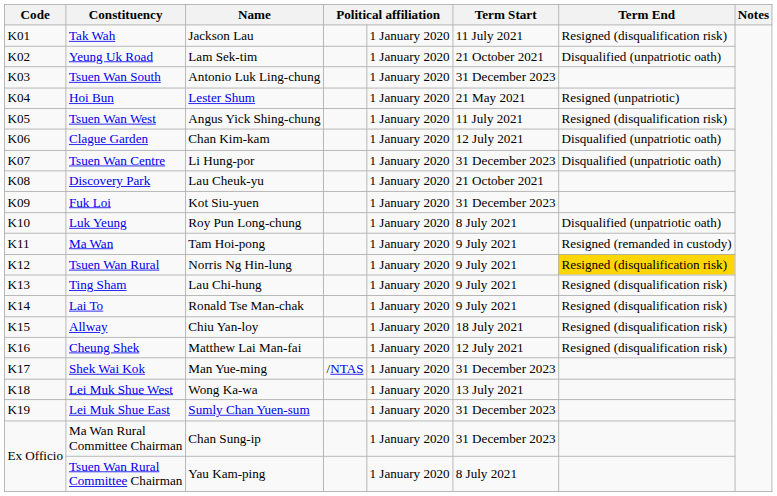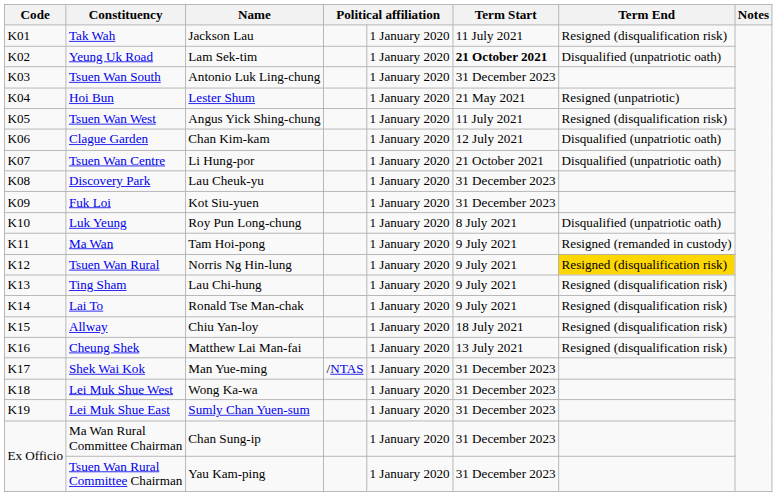 <table class="wikitable sortable" border=1>
 <tr>
 <th>Code</th>
 <th>Constituency</th>
 <th>Name</th>
 <th colspan=2>Political affiliation</th>
 <th>Term Start</th>
 <th>Term End</th>
 <th>Notes</th>
 </tr>
 <tr>
 <td>K01</td>
 <td><a href='#'>Tak Wah</a></td>
 <td>Jackson Lau</td>
 <td></td>
 <td>1 January 2020</td>
 <td>11 July 2021</td>
 <td>Resigned (disqualification risk)</td>
 </tr>
 <tr>
 <td>K02</td>
 <td><a href='#'>Yeung Uk Road</a></td>
 <td>Lam Sek-tim</td>
 <td></td>
 <td>1 January 2020</td>
-<td>21 October 2021</td>
+<td><strong>21 October 2021</strong></td>
 <td>Disqualified (unpatriotic oath)</td>
 </tr>
 <tr>
 <td>K03</td>
 <td><a href='#'>Tsuen Wan South</a></td>
 <td>Antonio Luk Ling-chung</td>
 <td></td>
 <td>1 January 2020</td>
 <td>31 December 2023</td>
 <td></td>
 </tr>
 <tr>
 <td>K04</td>
 <td><a href='#'>Hoi Bun</a></td>
 <td><a href='#'>Lester Shum</a></td>
 <td></td>
 <td>1 January 2020</td>
 <td>21 May 2021</td>
 <td>Resigned (unpatriotic)</td>
 </tr>
 <tr>
 <td>K05</td>
 <td><a href='#'>Tsuen Wan West</a></td>
 <td>Angus Yick Shing-chung</td>
 <td></td>
 <td>1 January 2020</td>
 <td>11 July 2021</td>
 <td>Resigned (disqualification risk)</td>
 </tr>
 <tr>
 <td>K06</td>
 <td><a href='#'>Clague Garden</a></td>
 <td>Chan Kim-kam</td>
 <td></td>
 <td>1 January 2020</td>
 <td>12 July 2021</td>
 <td>Disqualified (unpatriotic oath)</td>
 </tr>
 <tr>
 <td>K07</td>
 <td><a href='#'>Tsuen Wan Centre</a></td>
 <td>Li Hung-por</td>
 <td></td>
 <td>1 January 2020</td>
-<td>31 December 2023</td>
+<td>21 October 2021</td>
 <td>Disqualified (unpatriotic oath)</td>
 </tr>
 <tr>
 <td>K08</td>
 <td><a href='#'>Discovery Park</a></td>
 <td>Lau Cheuk-yu</td>
 <td></td>
 <td>1 January 2020</td>
-<td>21 October 2021</td>
+<td>31 December 2023</td>
 <td></td>
 </tr>
 <tr>
 <td>K09</td>
 <td><a href='#'>Fuk Loi</a></td>
 <td>Kot Siu-yuen</td>
 <td></td>
 <td>1 January 2020</td>
 <td>31 December 2023</td>
 <td></td>
 </tr>
 <tr>
 <td>K10</td>
 <td><a href='#'>Luk Yeung</a></td>
 <td>Roy Pun Long-chung</td>
 <td></td>
 <td>1 January 2020</td>
 <td>8 July 2021</td>
 <td>Disqualified (unpatriotic oath)</td>
 </tr>
 <tr>
 <td>K11</td>
 <td><a href='#'>Ma Wan</a></td>
 <td>Tam Hoi-pong</td>
 <td></td>
 <td>1 January 2020</td>
 <td>9 July 2021</td>
 <td>Resigned (remanded in custody)</td>
 </tr>
 <tr>
 <td>K12</td>
 <td><a href='#'>Tsuen Wan Rural</a></td>
 <td>Norris Ng Hin-lung</td>
 <td></td>
 <td>1 January 2020</td>
 <td>9 July 2021</td>
 <td style="background: gold;">Resigned (disqualification risk)</td>
 </tr>
 <tr>
 <td>K13</td>
 <td><a href='#'>Ting Sham</a></td>
 <td>Lau Chi-hung</td>
 <td></td>
 <td>1 January 2020</td>
 <td>9 July 2021</td>
 <td>Resigned (disqualification risk)</td>
 </tr>
 <tr>
 <td>K14</td>
 <td><a href='#'>Lai To</a></td>
 <td>Ronald Tse Man-chak</td>
 <td></td>
 <td>1 January 2020</td>
 <td>9 July 2021</td>
 <td>Resigned (disqualification risk)</td>
 </tr>
 <tr>
 <td>K15</td>
 <td><a href='#'>Allway</a></td>
 <td>Chiu Yan-loy</td>
 <td></td>
 <td>1 January 2020</td>
 <td>18 July 2021</td>
 <td>Resigned (disqualification risk)</td>
 </tr>
 <tr>
 <td>K16</td>
 <td><a href='#'>Cheung Shek</a></td>
 <td>Matthew Lai Man-fai</td>
 <td></td>
 <td>1 January 2020</td>
-<td>12 July 2021</td>
+<td>13 July 2021</td>
 <td>Resigned (disqualification risk)</td>
 </tr>
 <tr>
 <td>K17</td>
 <td><a href='#'>Shek Wai Kok</a></td>
 <td>Man Yue-ming</td>
 <td>/<a href='#'>NTAS</a></td>
 <td>1 January 2020</td>
 <td>31 December 2023</td>
 <td></td>
 </tr>
 <tr>
 <td>K18</td>
 <td><a href='#'>Lei Muk Shue West</a></td>
 <td>Wong Ka-wa</td>
 <td></td>
 <td>1 January 2020</td>
-<td>13 July 2021</td>
+<td>31 December 2023</td>
 <td></td>
 </tr>
 <tr>
 <td>K19</td>
 <td><a href='#'>Lei Muk Shue East</a></td>
 <td><a href='#'>Sumly Chan Yuen-sum</a></td>
 <td></td>
 <td>1 January 2020</td>
 <td>31 December 2023</td>
 <td></td>
 </tr>
 <tr>
 <td rowspan=2>Ex Officio</td>
 <td>Ma Wan Rural<br>Committee Chairman</td>
 <td>Chan Sung-ip</td>
 <td></td>
 <td>1 January 2020</td>
 <td>31 December 2023</td>
 <td></td>
 </tr>
 <tr>
 <td><a href='#'>Tsuen Wan Rural<br>Committee</a> Chairman</td>
 <td>Yau Kam-ping</td>
 <td></td>
 <td>1 January 2020</td>
-<td>8 July 2021</td>
+<td>31 December 2023</td>
 <td></td>
 </tr>
 </table>
